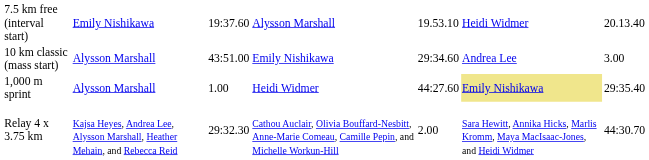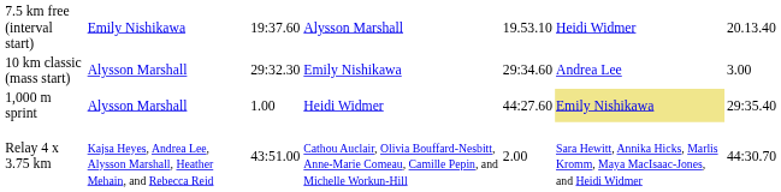 <table>
 <tr>
 <td>7.5 km free (interval start)</td>
 <td><a href='#'>Emily Nishikawa</a><br></td>
 <td>19:37.60</td>
 <td><a href='#'>Alysson Marshall</a><br></td>
 <td>19.53.10</td>
 <td><a href='#'>Heidi Widmer</a><br></td>
 <td>20.13.40</td>
 </tr>
 <tr>
 <td>10 km classic (mass start)</td>
 <td><a href='#'>Alysson Marshall</a><br></td>
-<td>43:51.00</td>
+<td>29:32.30</td>
 <td><a href='#'>Emily Nishikawa</a><br></td>
 <td>29:34.60</td>
 <td><a href='#'>Andrea Lee</a><br></td>
 <td>3.00</td>
 </tr>
 <tr>
 <td>1,000 m sprint</td>
 <td><a href='#'>Alysson Marshall</a><br></td>
 <td>1.00</td>
 <td><a href='#'>Heidi Widmer</a><br></td>
 <td>44:27.60</td>
 <td style="background: khaki;"><a href='#'>Emily Nishikawa</a><br></td>
 <td>29:35.40</td>
 </tr>
 <tr>
 <td>Relay 4 x 3.75 km</td>
 <td><br><small><a href='#'>Kajsa Heyes</a>, <a href='#'>Andrea Lee</a>, <a href='#'>Alysson Marshall</a>, <a href='#'>Heather Mehain</a>, and <a href='#'>Rebecca Reid</a></small></td>
-<td>29:32.30</td>
+<td>43:51.00</td>
 <td><br><small><a href='#'>Cathou Auclair</a>, <a href='#'>Olivia Bouffard-Nesbitt</a>, <a href='#'>Anne-Marie Comeau</a>, <a href='#'>Camille Pepin</a>, and <a href='#'>Michelle Workun-Hill</a></small></td>
 <td>2.00</td>
 <td><br><small><a href='#'>Sara Hewitt</a>, <a href='#'>Annika Hicks</a>, <a href='#'>Marlis Kromm</a>, <a href='#'>Maya MacIsaac-Jones</a>, and <a href='#'>Heidi Widmer</a></small></td>
 <td>44:30.70</td>
 </tr>
 </table>
